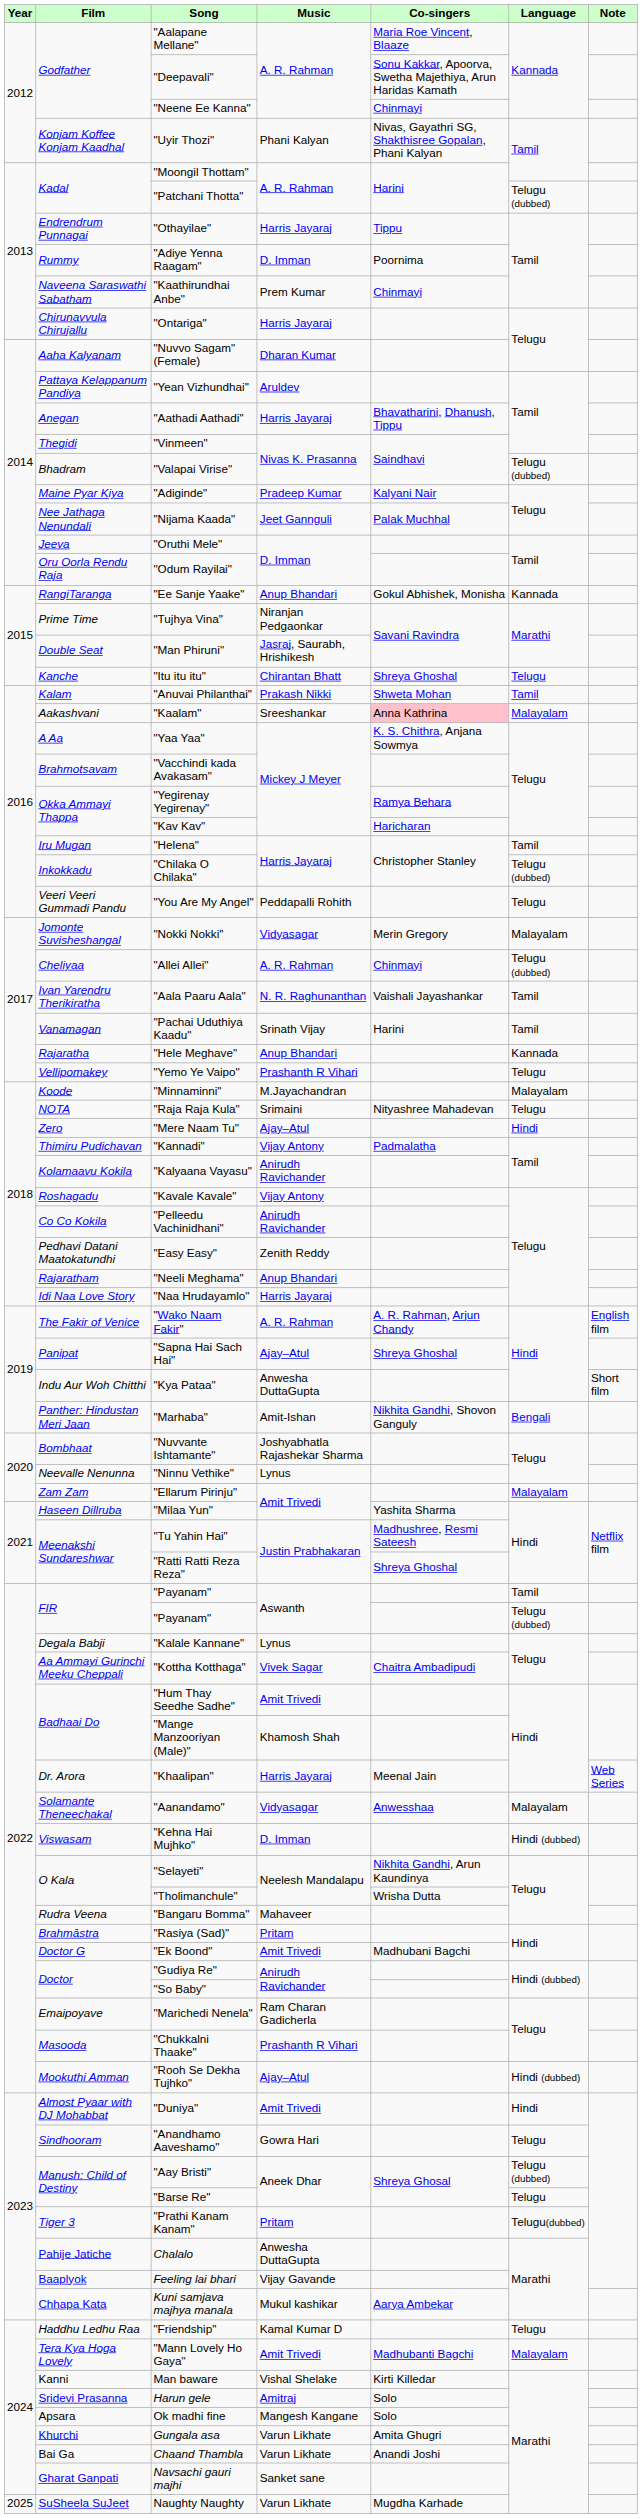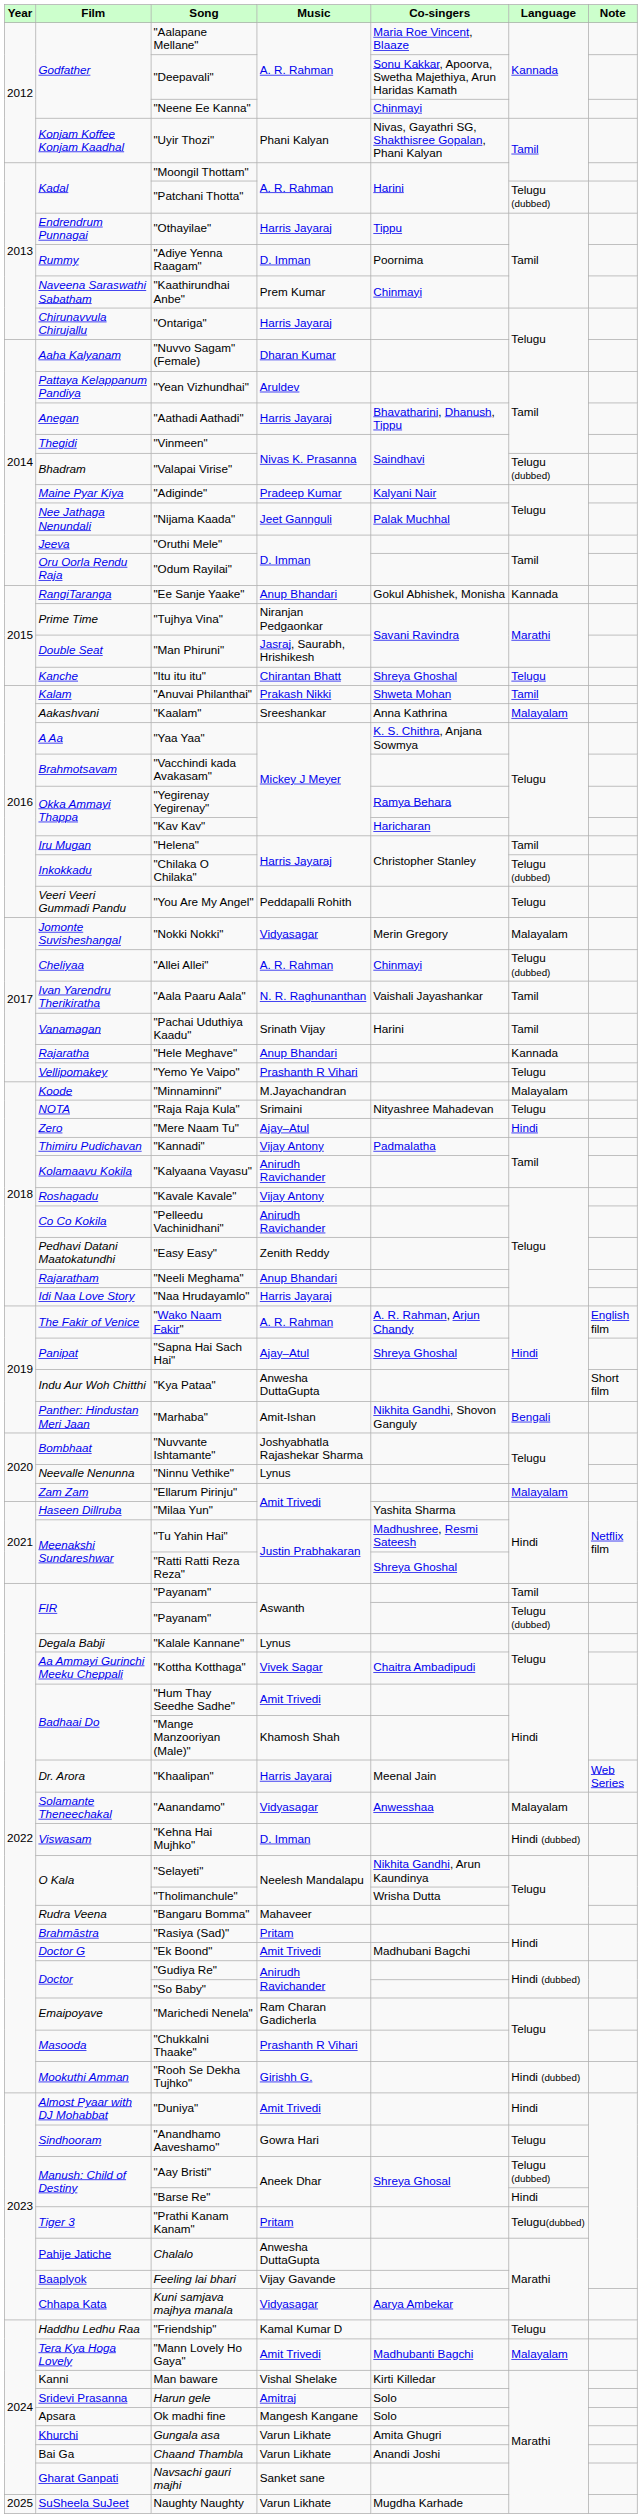 <table class="wikitable sortable">
 <tr>
 <th style="background:#cfc; text-align:center;"><strong>Year</strong></th>
 <th style="background:#cfc; text-align:center;"><strong>Film</strong></th>
 <th style="background:#cfc; text-align:center;"><strong>Song</strong></th>
 <th style="background:#cfc; text-align:center;"><strong>Music</strong></th>
 <th style="background:#cfc; text-align:center;"><strong>Co-singers</strong></th>
 <th style="background:#cfc; text-align:center;"><strong>Language</strong></th>
 <th style="background:#cfc; text-align:center;"><strong>Note</strong></th>
 </tr>
 <tr>
 <td rowspan="4">2012</td>
 <td rowspan="3"><em><a href='#'>Godfather</a></em></td>
 <td>"Aalapane Mellane"</td>
 <td rowspan="3"><a href='#'>A. R. Rahman</a></td>
 <td><a href='#'>Maria Roe Vincent</a>, <a href='#'>Blaaze</a></td>
 <td rowspan="3"><a href='#'>Kannada</a></td>
 <td></td>
 </tr>
 <tr>
 <td>"Deepavali"</td>
 <td><a href='#'>Sonu Kakkar</a>, Apoorva, Swetha Majethiya, Arun Haridas Kamath</td>
 <td></td>
 </tr>
 <tr>
 <td>"Neene Ee Kanna"</td>
 <td><a href='#'>Chinmayi</a></td>
 <td></td>
 </tr>
 <tr>
 <td><em><a href='#'>Konjam Koffee Konjam Kaadhal</a></em></td>
 <td>"Uyir Thozi"</td>
 <td>Phani Kalyan</td>
 <td>Nivas, Gayathri SG, <a href='#'>Shakthisree Gopalan</a>, Phani Kalyan</td>
 <td rowspan="2"><a href='#'>Tamil</a></td>
 <td></td>
 </tr>
 <tr>
 <td rowspan="6">2013</td>
 <td rowspan="2"><em><a href='#'>Kadal</a></em></td>
 <td>"Moongil Thottam"</td>
 <td rowspan="2"><a href='#'>A. R. Rahman</a></td>
 <td rowspan="2"><a href='#'>Harini</a></td>
 <td></td>
 </tr>
 <tr>
 <td>"Patchani Thotta"</td>
 <td>Telugu <small>(dubbed)</small></td>
 <td></td>
 </tr>
 <tr>
 <td><em><a href='#'>Endrendrum Punnagai</a></em></td>
 <td>"Othayilae"</td>
 <td><a href='#'>Harris Jayaraj</a></td>
 <td><a href='#'>Tippu</a></td>
 <td rowspan="3">Tamil</td>
 <td></td>
 </tr>
 <tr>
 <td><em><a href='#'>Rummy</a></em></td>
 <td>"Adiye Yenna Raagam"</td>
 <td><a href='#'>D. Imman</a></td>
 <td>Poornima</td>
 <td></td>
 </tr>
 <tr>
 <td><em><a href='#'>Naveena Saraswathi Sabatham</a></em></td>
 <td>"Kaathirundhai Anbe"</td>
 <td>Prem Kumar</td>
 <td><a href='#'>Chinmayi</a></td>
 <td></td>
 </tr>
 <tr>
 <td><a href='#'><em>Chirunavvula Chirujallu</em></a></td>
 <td>"Ontariga"</td>
 <td><a href='#'>Harris Jayaraj</a></td>
 <td></td>
 <td rowspan=2>Telugu</td>
 <td></td>
 </tr>
 <tr>
 <td rowspan="9">2014</td>
 <td><em><a href='#'>Aaha Kalyanam</a></em></td>
 <td>"Nuvvo Sagam"(Female)</td>
 <td><a href='#'>Dharan Kumar</a></td>
 <td></td>
 <td></td>
 </tr>
 <tr>
 <td><em><a href='#'>Pattaya Kelappanum Pandiya</a></em></td>
 <td>"Yean Vizhundhai"</td>
 <td><a href='#'>Aruldev</a></td>
 <td></td>
 <td rowspan="3">Tamil</td>
 <td></td>
 </tr>
 <tr>
 <td><em><a href='#'>Anegan</a></em></td>
 <td>"Aathadi Aathadi"</td>
 <td><a href='#'>Harris Jayaraj</a></td>
 <td><a href='#'>Bhavatharini</a>, <a href='#'>Dhanush</a>, <a href='#'>Tippu</a></td>
 <td></td>
 </tr>
 <tr>
 <td><em><a href='#'>Thegidi</a></em></td>
 <td>"Vinmeen"</td>
 <td rowspan="2"><a href='#'>Nivas K. Prasanna</a></td>
 <td rowspan="2"><a href='#'>Saindhavi</a></td>
 <td></td>
 </tr>
 <tr>
 <td><em>Bhadram</em></td>
 <td>"Valapai Virise"</td>
 <td>Telugu <small>(dubbed)</small></td>
 <td></td>
 </tr>
 <tr>
 <td><em><a href='#'>Maine Pyar Kiya</a></em></td>
 <td>"Adiginde"</td>
 <td><a href='#'>Pradeep Kumar</a></td>
 <td><a href='#'>Kalyani Nair</a></td>
 <td rowspan="2">Telugu</td>
 <td></td>
 </tr>
 <tr>
 <td><em><a href='#'>Nee Jathaga Nenundali</a></em></td>
 <td>"Nijama Kaada"</td>
 <td><a href='#'>Jeet Gannguli</a></td>
 <td><a href='#'>Palak Muchhal</a></td>
 <td></td>
 </tr>
 <tr>
 <td><em><a href='#'>Jeeva</a></em></td>
 <td>"Oruthi Mele"</td>
 <td rowspan="2"><a href='#'>D. Imman</a></td>
 <td></td>
 <td rowspan="2">Tamil</td>
 <td></td>
 </tr>
 <tr>
 <td><em><a href='#'>Oru Oorla Rendu Raja</a></em></td>
 <td>"Odum Rayilai"</td>
 <td></td>
 <td></td>
 </tr>
 <tr>
 <td rowspan="4">2015</td>
 <td><em><a href='#'>RangiTaranga</a></em></td>
 <td>"Ee Sanje Yaake"</td>
 <td><a href='#'>Anup Bhandari</a></td>
 <td>Gokul Abhishek, Monisha</td>
 <td>Kannada</td>
 <td></td>
 </tr>
 <tr>
 <td><em>Prime Time</em></td>
 <td>"Tujhya Vina"</td>
 <td>Niranjan Pedgaonkar</td>
 <td rowspan="2"><a href='#'>Savani Ravindra</a></td>
 <td rowspan="2"><a href='#'>Marathi</a></td>
 <td></td>
 </tr>
 <tr>
 <td><em><a href='#'>Double Seat</a></em></td>
 <td>"Man Phiruni"</td>
 <td><a href='#'>Jasraj</a>, Saurabh, Hrishikesh</td>
 <td></td>
 </tr>
 <tr>
 <td><em><a href='#'>Kanche</a></em></td>
 <td>"Itu itu itu"</td>
 <td><a href='#'>Chirantan Bhatt</a></td>
 <td><a href='#'>Shreya Ghoshal</a></td>
 <td><a href='#'>Telugu</a></td>
 <td></td>
 </tr>
 <tr>
 <td rowspan="9">2016</td>
 <td><em><a href='#'>Kalam</a></em></td>
 <td>"Anuvai Philanthai"</td>
 <td><a href='#'>Prakash Nikki</a></td>
 <td><a href='#'>Shweta Mohan</a></td>
 <td><a href='#'>Tamil</a></td>
 <td></td>
 </tr>
 <tr>
 <td><em>Aakashvani</em></td>
 <td>"Kaalam"</td>
 <td>Sreeshankar</td>
-<td style="background: pink;">Anna Kathrina</td>
+<td>Anna Kathrina</td>
 <td><a href='#'>Malayalam</a></td>
 <td></td>
 </tr>
 <tr>
 <td><em><a href='#'>A Aa</a></em></td>
 <td>"Yaa Yaa"</td>
 <td rowspan="4"><a href='#'>Mickey J Meyer</a></td>
 <td><a href='#'>K. S. Chithra</a>, Anjana Sowmya</td>
 <td rowspan="4">Telugu</td>
 <td></td>
 </tr>
 <tr>
 <td><a href='#'><em>Brahmotsavam</em></a></td>
 <td>"Vacchindi kada Avakasam"</td>
 <td></td>
 <td></td>
 </tr>
 <tr>
 <td rowspan="2"><em><a href='#'>Okka Ammayi Thappa</a></em></td>
 <td>"Yegirenay Yegirenay"</td>
 <td><a href='#'>Ramya Behara</a></td>
 <td></td>
 </tr>
 <tr>
 <td>"Kav Kav"</td>
 <td><a href='#'>Haricharan</a></td>
 <td></td>
 </tr>
 <tr>
 <td><em><a href='#'>Iru Mugan</a></em></td>
 <td>"Helena"</td>
 <td rowspan="2"><a href='#'>Harris Jayaraj</a></td>
 <td rowspan="2">Christopher Stanley</td>
 <td>Tamil</td>
 <td></td>
 </tr>
 <tr>
 <td><em><a href='#'>Inkokkadu</a></em></td>
 <td>"Chilaka O Chilaka"</td>
 <td>Telugu <small>(dubbed)</small></td>
 <td></td>
 </tr>
 <tr>
 <td><em>Veeri Veeri Gummadi Pandu</em></td>
 <td>"You Are My Angel"</td>
 <td>Peddapalli Rohith</td>
 <td></td>
 <td>Telugu</td>
 <td></td>
 </tr>
 <tr>
 <td rowspan="6">2017</td>
 <td><em><a href='#'>Jomonte Suvisheshangal</a></em></td>
 <td>"Nokki Nokki"</td>
 <td><a href='#'>Vidyasagar</a></td>
 <td>Merin Gregory</td>
 <td>Malayalam</td>
 <td></td>
 </tr>
 <tr>
 <td><em><a href='#'>Cheliyaa</a></em></td>
 <td>"Allei Allei"</td>
 <td><a href='#'>A. R. Rahman</a></td>
 <td><a href='#'>Chinmayi</a></td>
 <td>Telugu <small>(dubbed)</small></td>
 <td></td>
 </tr>
 <tr>
 <td><em><a href='#'>Ivan Yarendru Therikiratha</a></em></td>
 <td>"Aala Paaru Aala"</td>
 <td><a href='#'>N. R. Raghunanthan</a></td>
 <td>Vaishali Jayashankar</td>
 <td>Tamil</td>
 <td></td>
 </tr>
 <tr>
 <td><em><a href='#'>Vanamagan</a></em></td>
 <td>"Pachai Uduthiya Kaadu"</td>
 <td>Srinath Vijay</td>
 <td>Harini</td>
 <td>Tamil</td>
 <td></td>
 </tr>
 <tr>
 <td><em><a href='#'>Rajaratha</a></em></td>
 <td>"Hele Meghave"</td>
 <td><a href='#'>Anup Bhandari</a></td>
 <td></td>
 <td>Kannada</td>
 <td></td>
 </tr>
 <tr>
 <td><em><a href='#'>Vellipomakey</a></em></td>
 <td>"Yemo Ye Vaipo"</td>
 <td><a href='#'>Prashanth R Vihari</a></td>
 <td></td>
 <td>Telugu</td>
 <td></td>
 </tr>
 <tr>
 <td rowspan="10">2018</td>
 <td><em><a href='#'>Koode</a></em></td>
 <td>"Minnaminni"</td>
 <td>M.Jayachandran</td>
 <td></td>
 <td>Malayalam</td>
 <td></td>
 </tr>
 <tr>
 <td><em><a href='#'>NOTA</a></em></td>
 <td>"Raja Raja Kula"</td>
 <td>Srimaini</td>
 <td>Nityashree Mahadevan</td>
 <td>Telugu</td>
 <td></td>
 </tr>
 <tr>
 <td><em><a href='#'>Zero</a></em></td>
 <td>"Mere Naam Tu"</td>
 <td><a href='#'>Ajay–Atul</a></td>
 <td></td>
 <td><a href='#'>Hindi</a></td>
 <td></td>
 </tr>
 <tr>
 <td><em><a href='#'>Thimiru Pudichavan</a></em></td>
 <td>"Kannadi"</td>
 <td><a href='#'>Vijay Antony</a></td>
 <td><a href='#'>Padmalatha</a></td>
 <td rowspan="2">Tamil</td>
 <td></td>
 </tr>
 <tr>
 <td><em><a href='#'>Kolamaavu Kokila</a></em></td>
 <td>"Kalyaana Vayasu"</td>
 <td><a href='#'>Anirudh Ravichander</a></td>
 <td></td>
 <td></td>
 </tr>
 <tr>
 <td><em><a href='#'>Roshagadu</a></em></td>
 <td>"Kavale Kavale"</td>
 <td><a href='#'>Vijay Antony</a></td>
 <td></td>
 <td rowspan=5>Telugu</td>
 <td></td>
 </tr>
 <tr>
 <td><a href='#'><em>Co Co Kokila</em></a></td>
 <td>"Pelleedu Vachinidhani"</td>
 <td><a href='#'>Anirudh Ravichander</a></td>
 <td></td>
 <td></td>
 </tr>
 <tr>
 <td><em>Pedhavi Datani Maatokatundhi</em></td>
 <td>"Easy Easy"</td>
 <td>Zenith Reddy</td>
 <td></td>
 <td></td>
 </tr>
 <tr>
 <td><a href='#'><em>Rajaratham</em></a></td>
 <td>"Neeli Meghama"</td>
 <td><a href='#'>Anup Bhandari</a></td>
 <td></td>
 <td></td>
 </tr>
 <tr>
 <td><em><a href='#'>Idi Naa Love Story</a></em></td>
 <td>"Naa Hrudayamlo"</td>
 <td><a href='#'>Harris Jayaraj</a></td>
 <td></td>
 <td></td>
 </tr>
 <tr>
 <td rowspan="4">2019</td>
 <td><em><a href='#'>The Fakir of Venice</a></em></td>
 <td>"<a href='#'>Wako Naam Fakir</a>"</td>
 <td><a href='#'>A. R. Rahman</a></td>
 <td><a href='#'>A. R. Rahman</a>, <a href='#'>Arjun Chandy</a></td>
 <td rowspan="3"><a href='#'>Hindi</a></td>
 <td><a href='#'>English</a> film</td>
 </tr>
 <tr>
 <td><em><a href='#'>Panipat</a></em></td>
 <td>"Sapna Hai Sach Hai"</td>
 <td><a href='#'>Ajay–Atul</a></td>
 <td><a href='#'>Shreya Ghoshal</a></td>
 <td></td>
 </tr>
 <tr>
 <td><em>Indu Aur Woh Chitthi</em></td>
 <td>"Kya Pataa"</td>
 <td>Anwesha DuttaGupta</td>
 <td></td>
 <td>Short film</td>
 </tr>
 <tr>
 <td><em><a href='#'>Panther: Hindustan Meri Jaan</a></em></td>
 <td>"Marhaba"</td>
 <td>Amit-Ishan</td>
 <td><a href='#'>Nikhita Gandhi</a>, Shovon Ganguly</td>
 <td><a href='#'>Bengali</a></td>
 <td></td>
 </tr>
 <tr>
 <td rowspan="3">2020</td>
 <td><em><a href='#'>Bombhaat</a></em></td>
 <td>"Nuvvante Ishtamante"</td>
 <td>Joshyabhatla Rajashekar Sharma</td>
 <td></td>
 <td rowspan=2>Telugu</td>
 <td></td>
 </tr>
 <tr>
 <td><em>Neevalle Nenunna</em></td>
 <td>"Ninnu Vethike"</td>
 <td>Lynus</td>
 <td></td>
 <td></td>
 </tr>
 <tr>
 <td><a href='#'><em>Zam Zam</em></a></td>
 <td>"Ellarum Pirinju"</td>
 <td rowspan="2"><a href='#'>Amit Trivedi</a></td>
 <td></td>
 <td><a href='#'>Malayalam</a></td>
 <td></td>
 </tr>
 <tr>
 <td rowspan="3">2021</td>
 <td><em><a href='#'>Haseen Dillruba</a></em></td>
 <td>"Milaa Yun"</td>
 <td>Yashita Sharma</td>
 <td rowspan="3">Hindi</td>
 <td rowspan=3><a href='#'>Netflix</a> film</td>
 </tr>
 <tr>
 <td rowspan="2"><em><a href='#'>Meenakshi Sundareshwar</a></em></td>
 <td>"Tu Yahin Hai"</td>
 <td rowspan="2"><a href='#'>Justin Prabhakaran</a></td>
 <td><a href='#'>Madhushree</a>, <a href='#'>Resmi Sateesh</a></td>
 </tr>
 <tr>
 <td>"Ratti Ratti Reza Reza"</td>
 <td><a href='#'>Shreya Ghoshal</a></td>
 </tr>
 <tr>
 <td rowspan="19">2022</td>
 <td rowspan="2"><em><a href='#'>FIR</a></em></td>
 <td>"Payanam"</td>
 <td rowspan="2">Aswanth</td>
 <td></td>
 <td>Tamil</td>
 <td></td>
 </tr>
 <tr>
 <td>"Payanam"</td>
 <td></td>
 <td>Telugu <small>(dubbed)</small></td>
 <td></td>
 </tr>
 <tr>
 <td><em>Degala Babji</em></td>
 <td>"Kalale Kannane"</td>
 <td>Lynus</td>
 <td></td>
 <td rowspan="2">Telugu</td>
 <td></td>
 </tr>
 <tr>
 <td><em><a href='#'>Aa Ammayi Gurinchi Meeku Cheppali</a></em></td>
 <td>"Kottha Kotthaga"</td>
 <td><a href='#'>Vivek Sagar</a></td>
 <td><a href='#'>Chaitra Ambadipudi</a></td>
 <td></td>
 </tr>
 <tr>
 <td rowspan="2"><em><a href='#'>Badhaai Do</a></em></td>
 <td>"Hum Thay Seedhe Sadhe"</td>
 <td><a href='#'>Amit Trivedi</a></td>
 <td></td>
 <td rowspan="3">Hindi</td>
 <td rowspan="2"></td>
 </tr>
 <tr>
 <td>"Mange Manzooriyan (Male)"</td>
 <td>Khamosh Shah</td>
 <td></td>
 </tr>
 <tr>
 <td><em>Dr. Arora</em></td>
 <td>"Khaalipan"</td>
 <td><a href='#'>Harris Jayaraj</a></td>
 <td>Meenal Jain</td>
 <td><a href='#'>Web Series</a></td>
 </tr>
 <tr>
 <td><em><a href='#'>Solamante Theneechakal</a></em></td>
 <td>"Aanandamo"</td>
 <td><a href='#'>Vidyasagar</a></td>
 <td><a href='#'>Anwesshaa</a></td>
 <td>Malayalam</td>
 <td></td>
 </tr>
 <tr>
 <td><em><a href='#'>Viswasam</a></em></td>
 <td>"Kehna Hai Mujhko"</td>
 <td><a href='#'>D. Imman</a></td>
 <td></td>
 <td>Hindi <small>(dubbed)</small></td>
 <td></td>
 </tr>
 <tr>
 <td rowspan="2"><em>O Kala</em></td>
 <td>"Selayeti"</td>
 <td rowspan="2">Neelesh Mandalapu</td>
 <td><a href='#'>Nikhita Gandhi</a>, Arun Kaundinya</td>
 <td rowspan=3>Telugu</td>
 <td rowspan="2"></td>
 </tr>
 <tr>
 <td>"Tholimanchule"</td>
 <td>Wrisha Dutta</td>
 </tr>
 <tr>
 <td><em>Rudra Veena</em></td>
 <td>"Bangaru Bomma"</td>
 <td>Mahaveer</td>
 <td></td>
 <td></td>
 </tr>
 <tr>
 <td><em><a href='#'>Brahmāstra</a></em></td>
 <td>"Rasiya (Sad)"</td>
 <td><a href='#'>Pritam</a></td>
 <td></td>
 <td rowspan=2>Hindi</td>
 <td rowspan="2"></td>
 </tr>
 <tr>
 <td><em><a href='#'>Doctor G</a></em></td>
 <td>"Ek Boond"</td>
 <td><a href='#'>Amit Trivedi</a></td>
 <td>Madhubani Bagchi</td>
 </tr>
 <tr>
 <td rowspan="2"><a href='#'><em>Doctor</em></a></td>
 <td>"Gudiya Re"</td>
 <td rowspan="2"><a href='#'>Anirudh Ravichander</a></td>
 <td></td>
 <td rowspan="2">Hindi <small>(dubbed)</small></td>
 <td rowspan="2"></td>
 </tr>
 <tr>
 <td>"So Baby"</td>
 <td></td>
 </tr>
 <tr>
 <td><em>Emaipoyave</em></td>
 <td>"Marichedi Nenela"</td>
 <td>Ram Charan Gadicherla</td>
 <td></td>
 <td rowspan=2>Telugu</td>
 <td></td>
 </tr>
 <tr>
 <td><em><a href='#'>Masooda</a></em></td>
 <td>"Chukkalni Thaake"</td>
 <td><a href='#'>Prashanth R Vihari</a></td>
 <td></td>
 <td></td>
 </tr>
 <tr>
 <td><em><a href='#'>Mookuthi Amman</a></em></td>
 <td>"Rooh Se Dekha Tujhko"</td>
-<td><a href='#'>Ajay–Atul</a></td>
+<td><a href='#'>Girishh G.</a></td>
 <td></td>
 <td>Hindi <small>(dubbed)</small></td>
 <td></td>
 </tr>
 <tr>
 <td rowspan="8">2023</td>
 <td><em><a href='#'>Almost Pyaar with DJ Mohabbat</a></em></td>
 <td>"Duniya"</td>
 <td><a href='#'>Amit Trivedi</a></td>
 <td></td>
 <td>Hindi</td>
 <td rowspan=7></td>
 </tr>
 <tr>
 <td><em><a href='#'>Sindhooram</a></em></td>
 <td>"Anandhamo Aaveshamo"</td>
 <td>Gowra Hari</td>
 <td></td>
 <td>Telugu</td>
 </tr>
 <tr>
 <td rowspan = "2"><em><a href='#'>Manush: Child of Destiny</a></em></td>
 <td>"Aay Bristi"</td>
 <td rowspan = "2">Aneek Dhar</td>
 <td rowspan = "2"><a href='#'>Shreya Ghosal</a></td>
 <td>Telugu <small>(dubbed)</small></td>
 </tr>
 <tr>
 <td>"Barse Re"</td>
-<td>Telugu</td>
+<td>Hindi</td>
 </tr>
 <tr>
 <td><em><a href='#'>Tiger 3</a></em></td>
 <td>"Prathi Kanam Kanam"</td>
 <td><a href='#'>Pritam</a></td>
 <td></td>
 <td>Telugu<small>(dubbed)</small></td>
 </tr>
 <tr>
 <td><a href='#'>Pahije Jatiche</a></td>
 <td><em>Chalalo</em></td>
 <td>Anwesha DuttaGupta</td>
 <td></td>
 <td Rowspan="3">Marathi</td>
 </tr>
 <tr>
 <td><a href='#'>Baaplyok</a></td>
 <td><em>Feeling lai bhari</em></td>
 <td>Vijay Gavande</td>
 <td></td>
 </tr>
 <tr>
 <td><a href='#'>Chhapa Kata</a></td>
 <td><em>Kuni samjava majhya manala</em></td>
-<td>Mukul kashikar</td>
+<td><a href='#'>Vidyasagar</a></td>
 <td><a href='#'>Aarya Ambekar</a></td>
 <td></td>
 </tr>
 <tr>
 <td rowspan=8>2024</td>
 <td><em>Haddhu Ledhu Raa</em></td>
 <td>"Friendship"</td>
 <td>Kamal Kumar D</td>
 <td></td>
 <td>Telugu</td>
 <td></td>
 </tr>
 <tr>
 <td><em><a href='#'>Tera Kya Hoga Lovely</a></em></td>
 <td>"Mann Lovely Ho Gaya"</td>
 <td><a href='#'>Amit Trivedi</a></td>
 <td><a href='#'>Madhubanti Bagchi</a></td>
 <td><a href='#'>Malayalam</a></td>
 <td></td>
 </tr>
 <tr>
 <td>Kanni</td>
 <td>Man baware</td>
 <td>Vishal Shelake</td>
 <td>Kirti Killedar</td>
 <td Rowspan="7">Marathi</td>
 <td></td>
 </tr>
 <tr>
 <td><a href='#'>Sridevi Prasanna</a></td>
 <td><em>Harun gele</em></td>
 <td><a href='#'>Amitraj</a></td>
 <td>Solo</td>
 <td></td>
 </tr>
 <tr>
 <td>Apsara</td>
 <td>Ok madhi fine</td>
 <td>Mangesh Kangane</td>
 <td>Solo</td>
 <td></td>
 </tr>
 <tr>
 <td><a href='#'>Khurchi</a></td>
 <td><em>Gungala asa</em></td>
 <td>Varun Likhate</td>
 <td>Amita Ghugri</td>
 <td></td>
 </tr>
 <tr>
 <td>Bai Ga</td>
 <td><em>Chaand Thambla</em></td>
 <td>Varun Likhate</td>
 <td>Anandi Joshi</td>
 <td></td>
 </tr>
 <tr>
 <td><a href='#'>Gharat Ganpati</a></td>
 <td><em>Navsachi gauri majhi</em></td>
 <td>Sanket sane</td>
 <td></td>
 <td></td>
 </tr>
 <tr>
 <td>2025</td>
 <td><a href='#'>SuSheela SuJeet</a></td>
 <td>Naughty Naughty</td>
 <td>Varun Likhate</td>
 <td>Mugdha Karhade</td>
 <td></td>
 </tr>
 </table>
